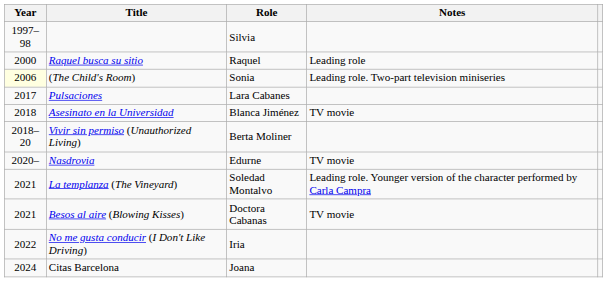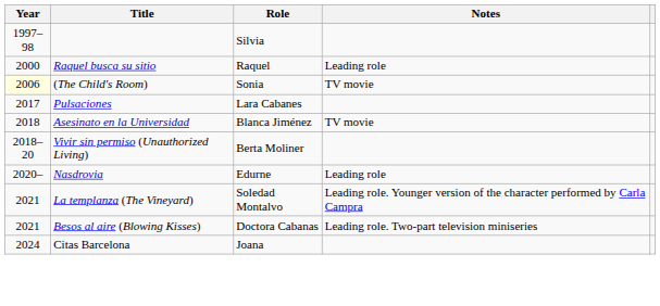 <table class="wikitable sortable">
 <tr>
 <th>Year</th>
 <th>Title</th>
 <th>Role</th>
 <th class="unsortable">Notes</th>
 <th></th>
 </tr>
 <tr>
 <td align="center">1997–98</td>
 <td><em></em></td>
 <td>Silvia</td>
 <td></td>
 <td align="center"></td>
 </tr>
 <tr>
 <td align="center">2000</td>
 <td><em><a href='#'>Raquel busca su sitio</a></em></td>
 <td>Raquel</td>
 <td>Leading role</td>
 <td align="center"></td>
 </tr>
 <tr>
 <td align="center" style="background: lightyellow;">2006</td>
 <td><em></em> (<em>The Child's Room</em>)</td>
 <td>Sonia</td>
-<td>Leading role. Two-part television miniseries</td>
+<td>TV movie</td>
 <td align="center"></td>
 </tr>
 <tr>
 <td align="center">2017</td>
 <td><em><a href='#'>Pulsaciones</a></em></td>
 <td>Lara Cabanes</td>
 <td></td>
 <td align="center"></td>
 </tr>
 <tr>
 <td align="center">2018</td>
 <td><em><a href='#'>Asesinato en la Universidad</a></em></td>
 <td>Blanca Jiménez</td>
 <td>TV movie</td>
 <td align="center"></td>
 </tr>
 <tr>
 <td align="center">2018–20</td>
 <td><em><a href='#'>Vivir sin permiso</a></em> (<em>Unauthorized Living</em>)</td>
 <td>Berta Moliner</td>
 <td></td>
 <td align="center"></td>
 </tr>
 <tr>
 <td align="center">2020–</td>
 <td><em><a href='#'>Nasdrovia</a></em></td>
 <td>Edurne</td>
-<td>TV movie</td>
+<td>Leading role</td>
 <td align="center"></td>
 </tr>
 <tr>
 <td align="center">2021</td>
 <td><em><a href='#'>La templanza</a></em> (<em>The Vineyard</em>)</td>
 <td>Soledad Montalvo</td>
 <td>Leading role. Younger version of the character performed by <a href='#'>Carla Campra</a></td>
 <td align="center"></td>
 </tr>
 <tr>
 <td align="center">2021</td>
 <td><em><a href='#'>Besos al aire</a></em> (<em>Blowing Kisses</em>)</td>
 <td>Doctora Cabanas</td>
-<td>TV movie</td>
-<td align="center"></td>
-</tr>
-<tr>
-<td align="center">2022</td>
-<td><em><a href='#'>No me gusta conducir</a></em> (<em>I Don't Like Driving</em>)</td>
-<td>Iria</td>
-<td></td>
+<td>Leading role. Two-part television miniseries</td>
 <td align="center"></td>
 </tr>
 <tr>
 <td align="center">2024</td>
 <td>Citas Barcelona</td>
 <td>Joana</td>
 <td></td>
 <td></td>
 </tr>
 </table>
